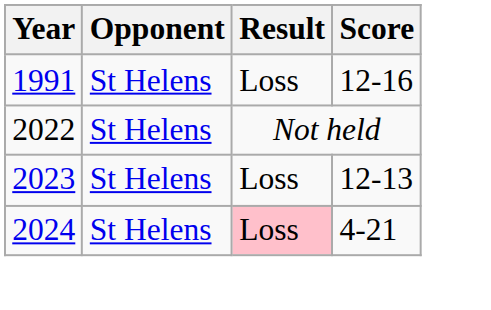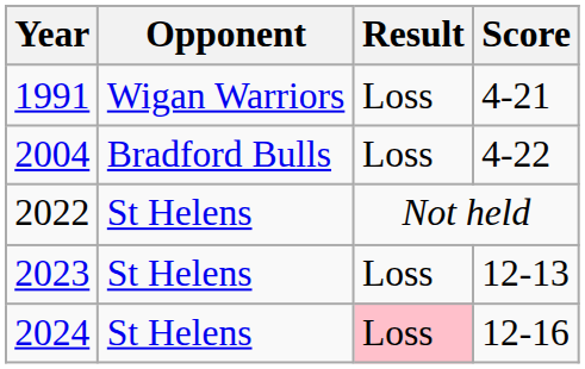 <table class="wikitable">
 <tr>
 <th>Year</th>
 <th>Opponent</th>
 <th>Result</th>
 <th>Score</th>
 </tr>
 <tr>
 <td><a href='#'>1991</a></td>
-<td><a href='#'>St Helens</a></td>
+<td><a href='#'>Wigan Warriors</a></td>
 <td>Loss</td>
-<td>12-16</td>
+<td>4-21</td>
+</tr>
+<tr>
+<td><a href='#'>2004</a></td>
+<td><a href='#'>Bradford Bulls</a></td>
+<td>Loss</td>
+<td>4-22</td>
 </tr>
 <tr>
 <td>2022</td>
 <td><a href='#'>St Helens</a></td>
 <td colspan="2" style="text-align:center;"><em>Not held</em></td>
 </tr>
 <tr>
 <td><a href='#'>2023</a></td>
 <td><a href='#'>St Helens</a></td>
 <td>Loss</td>
 <td>12-13</td>
 </tr>
 <tr>
 <td><a href='#'>2024</a></td>
 <td><a href='#'>St Helens</a></td>
 <td style="background: pink;">Loss</td>
-<td>4-21</td>
+<td>12-16</td>
 </tr>
 </table>
